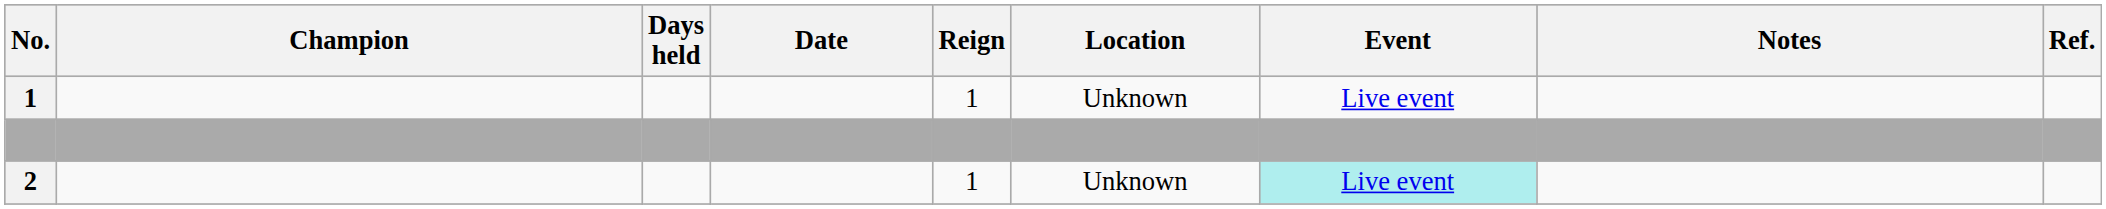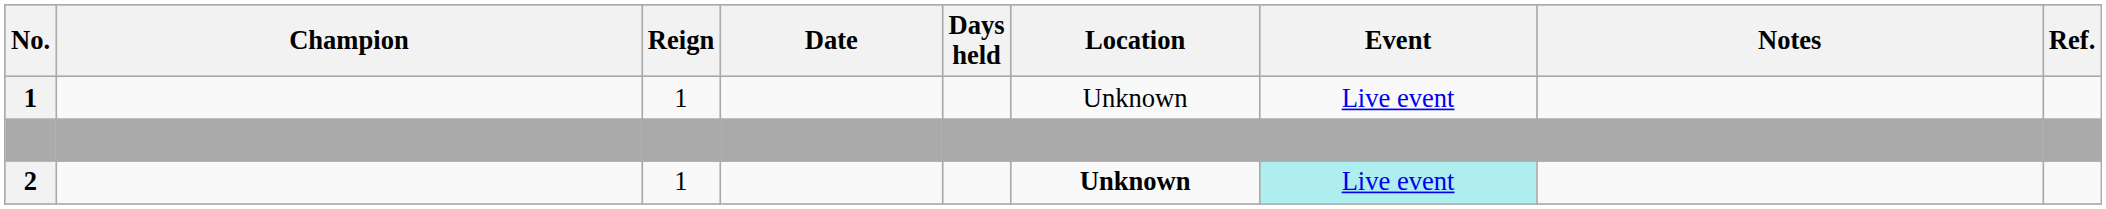 <table class="wikitable sortable" style="text-align: center" width=100%>
 <tr>
 <th width=0 data-sort-type="number">No.</th>
 <th width=32%>Champion</th>
+<th width=0>Reign</th>
+<th width=12%>Date</th>
 <th width=0 data-sort-type="number">Days held</th>
-<th width=12%>Date</th>
-<th width=0>Reign</th>
 <th width=13%>Location</th>
 <th width=15%>Event</th>
 <th width=60% class="unsortable">Notes</th>
 <th width=0 class="unsortable">Ref.</th>
 </tr>
 <tr>
 <th>1</th>
 <td></td>
+<td>1</td>
 <td></td>
 <td></td>
-<td>1</td>
 <td>Unknown</td>
 <td><a href='#'>Live event</a></td>
 <td align=left> </td>
 <td></td>
 </tr>
 <tr>
 <td style="background: #aaaaaa;"></td>
 <td style="background: #aaaaaa;"> </td>
 <td style="background: #aaaaaa;"> </td>
 <td style="background: #aaaaaa;"> </td>
 <td style="background: #aaaaaa;"> </td>
 <td style="background: #aaaaaa;"> </td>
 <td style="background: #aaaaaa;"> </td>
 <td style="background: #aaaaaa;"> </td>
 <td style="background: #aaaaaa;"> </td>
 </tr>
 <tr>
 <th>2</th>
 <td></td>
+<td>1</td>
 <td></td>
 <td></td>
-<td>1</td>
-<td>Unknown</td>
+<td><strong>Unknown</strong></td>
 <td style="background: paleturquoise;"><a href='#'>Live event</a></td>
 <td align=left> </td>
 <td> </td>
 </tr>
 </table>
